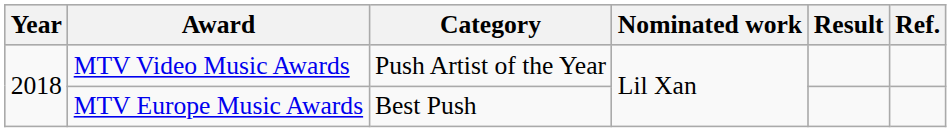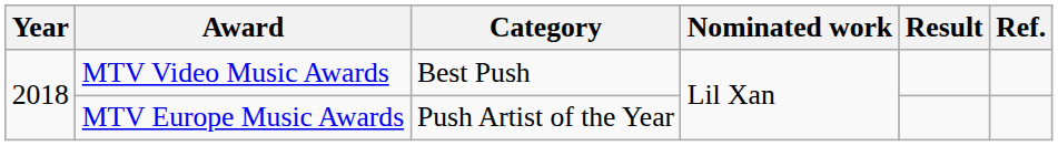 <table class="wikitable">
 <tr>
 <th>Year</th>
 <th>Award</th>
 <th>Category</th>
 <th>Nominated work</th>
 <th>Result</th>
 <th>Ref.</th>
 </tr>
 <tr>
 <td rowspan=2>2018</td>
 <td><a href='#'>MTV Video Music Awards</a></td>
-<td>Push Artist of the Year</td>
+<td>Best Push</td>
 <td rowspan=2>Lil Xan</td>
 <td></td>
 <td></td>
 </tr>
 <tr>
 <td><a href='#'>MTV Europe Music Awards</a></td>
-<td>Best Push</td>
+<td>Push Artist of the Year</td>
 <td></td>
 <td></td>
 </tr>
 </table>
